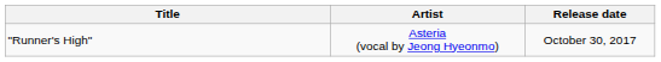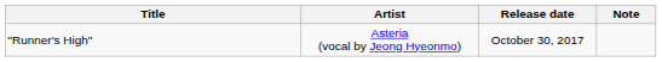 <table class="wikitable" style="text-align:center">
 <tr>
 <th style="width:25%">Title</th>
 <th style="width:15%">Artist</th>
 <th style="width:10%">Release date</th>
+<th style="width:5%">Note</th>
 </tr>
 <tr>
 <td align="left">"Runner's High"</td>
 <td><a href='#'>Asteria</a><br>(vocal by <a href='#'>Jeong Hyeonmo</a>)</td>
 <td>October 30, 2017</td>
+<td></td>
 </tr>
 </table>
